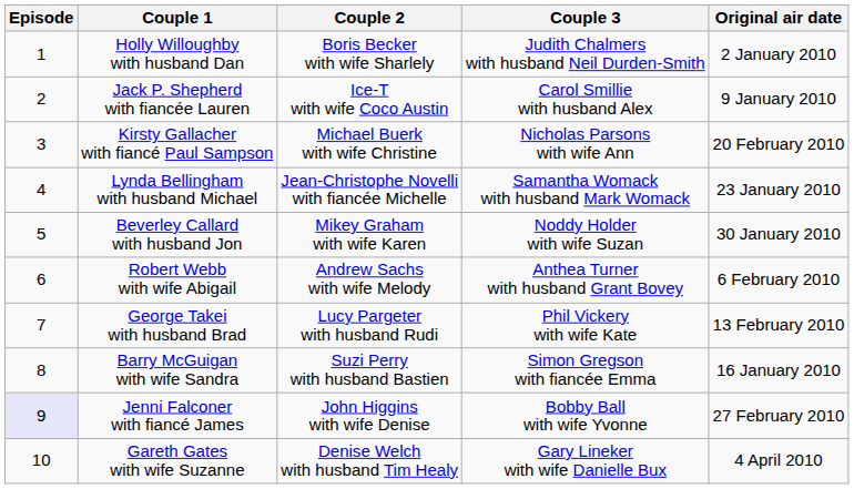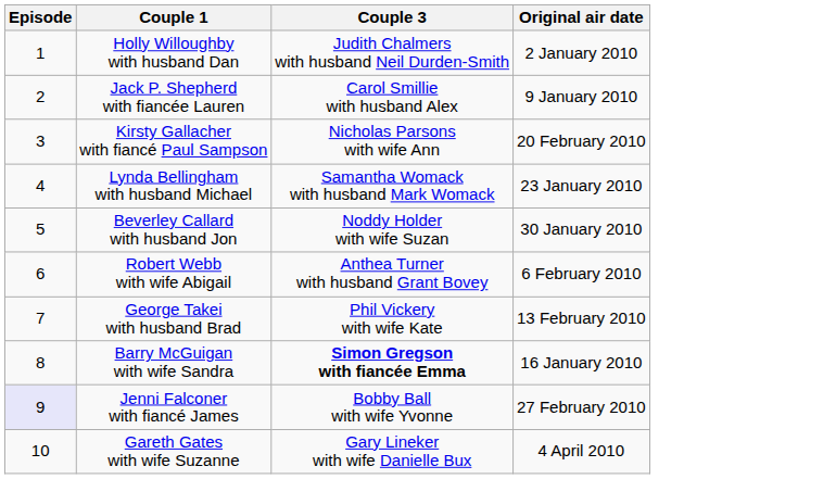 <table class="wikitable sortable" style="text-align:center;">
 <tr>
 <th>Episode</th>
 <th>Couple 1</th>
-<th>Couple 2</th>
 <th>Couple 3</th>
 <th>Original air date</th>
 </tr>
 <tr>
 <td>1</td>
 <td><a href='#'>Holly Willoughby</a><br>with husband Dan</td>
-<td><a href='#'>Boris Becker</a><br>with wife Sharlely</td>
 <td><a href='#'>Judith Chalmers</a><br>with husband <a href='#'>Neil Durden-Smith</a></td>
 <td>2 January 2010</td>
 </tr>
 <tr>
 <td>2</td>
 <td><a href='#'>Jack P. Shepherd</a><br>with fiancée Lauren</td>
-<td><a href='#'>Ice-T</a><br>with wife <a href='#'>Coco Austin</a></td>
 <td><a href='#'>Carol Smillie</a><br>with husband Alex</td>
 <td>9 January 2010</td>
 </tr>
 <tr>
 <td>3</td>
 <td><a href='#'>Kirsty Gallacher</a><br>with fiancé <a href='#'>Paul Sampson</a></td>
-<td><a href='#'>Michael Buerk</a><br>with wife Christine</td>
 <td><a href='#'>Nicholas Parsons</a><br>with wife Ann</td>
 <td>20 February 2010</td>
 </tr>
 <tr>
 <td>4</td>
 <td><a href='#'>Lynda Bellingham</a><br>with husband Michael</td>
-<td><a href='#'>Jean-Christophe Novelli</a><br>with fiancée Michelle</td>
 <td><a href='#'>Samantha Womack</a><br>with husband <a href='#'>Mark Womack</a></td>
 <td>23 January 2010</td>
 </tr>
 <tr>
 <td>5</td>
 <td><a href='#'>Beverley Callard</a><br>with husband Jon</td>
-<td><a href='#'>Mikey Graham</a><br>with wife Karen</td>
 <td><a href='#'>Noddy Holder</a><br>with wife Suzan</td>
 <td>30 January 2010</td>
 </tr>
 <tr>
 <td>6</td>
 <td><a href='#'>Robert Webb</a><br>with wife Abigail</td>
-<td><a href='#'>Andrew Sachs</a><br>with wife Melody</td>
 <td><a href='#'>Anthea Turner</a><br>with husband <a href='#'>Grant Bovey</a></td>
 <td>6 February 2010</td>
 </tr>
 <tr>
 <td>7</td>
 <td><a href='#'>George Takei</a><br>with husband Brad</td>
-<td><a href='#'>Lucy Pargeter</a><br>with husband Rudi</td>
 <td><a href='#'>Phil Vickery</a><br>with wife Kate</td>
 <td>13 February 2010</td>
 </tr>
 <tr>
 <td>8</td>
 <td><a href='#'>Barry McGuigan</a><br>with wife Sandra</td>
-<td><a href='#'>Suzi Perry</a><br>with husband Bastien</td>
-<td><a href='#'>Simon Gregson</a><br>with fiancée Emma</td>
+<td><strong><a href='#'>Simon Gregson</a><br>with fiancée Emma</strong></td>
 <td>16 January 2010</td>
 </tr>
 <tr>
 <td style="background: lavender;">9</td>
 <td><a href='#'>Jenni Falconer</a><br>with fiancé James</td>
-<td><a href='#'>John Higgins</a><br>with wife Denise</td>
 <td><a href='#'>Bobby Ball</a><br>with wife Yvonne</td>
 <td>27 February 2010</td>
 </tr>
 <tr>
 <td>10</td>
 <td><a href='#'>Gareth Gates</a><br>with wife Suzanne</td>
-<td><a href='#'>Denise Welch</a><br>with husband <a href='#'>Tim Healy</a></td>
 <td><a href='#'>Gary Lineker</a><br>with wife <a href='#'>Danielle Bux</a></td>
 <td>4 April 2010</td>
 </tr>
 </table>
